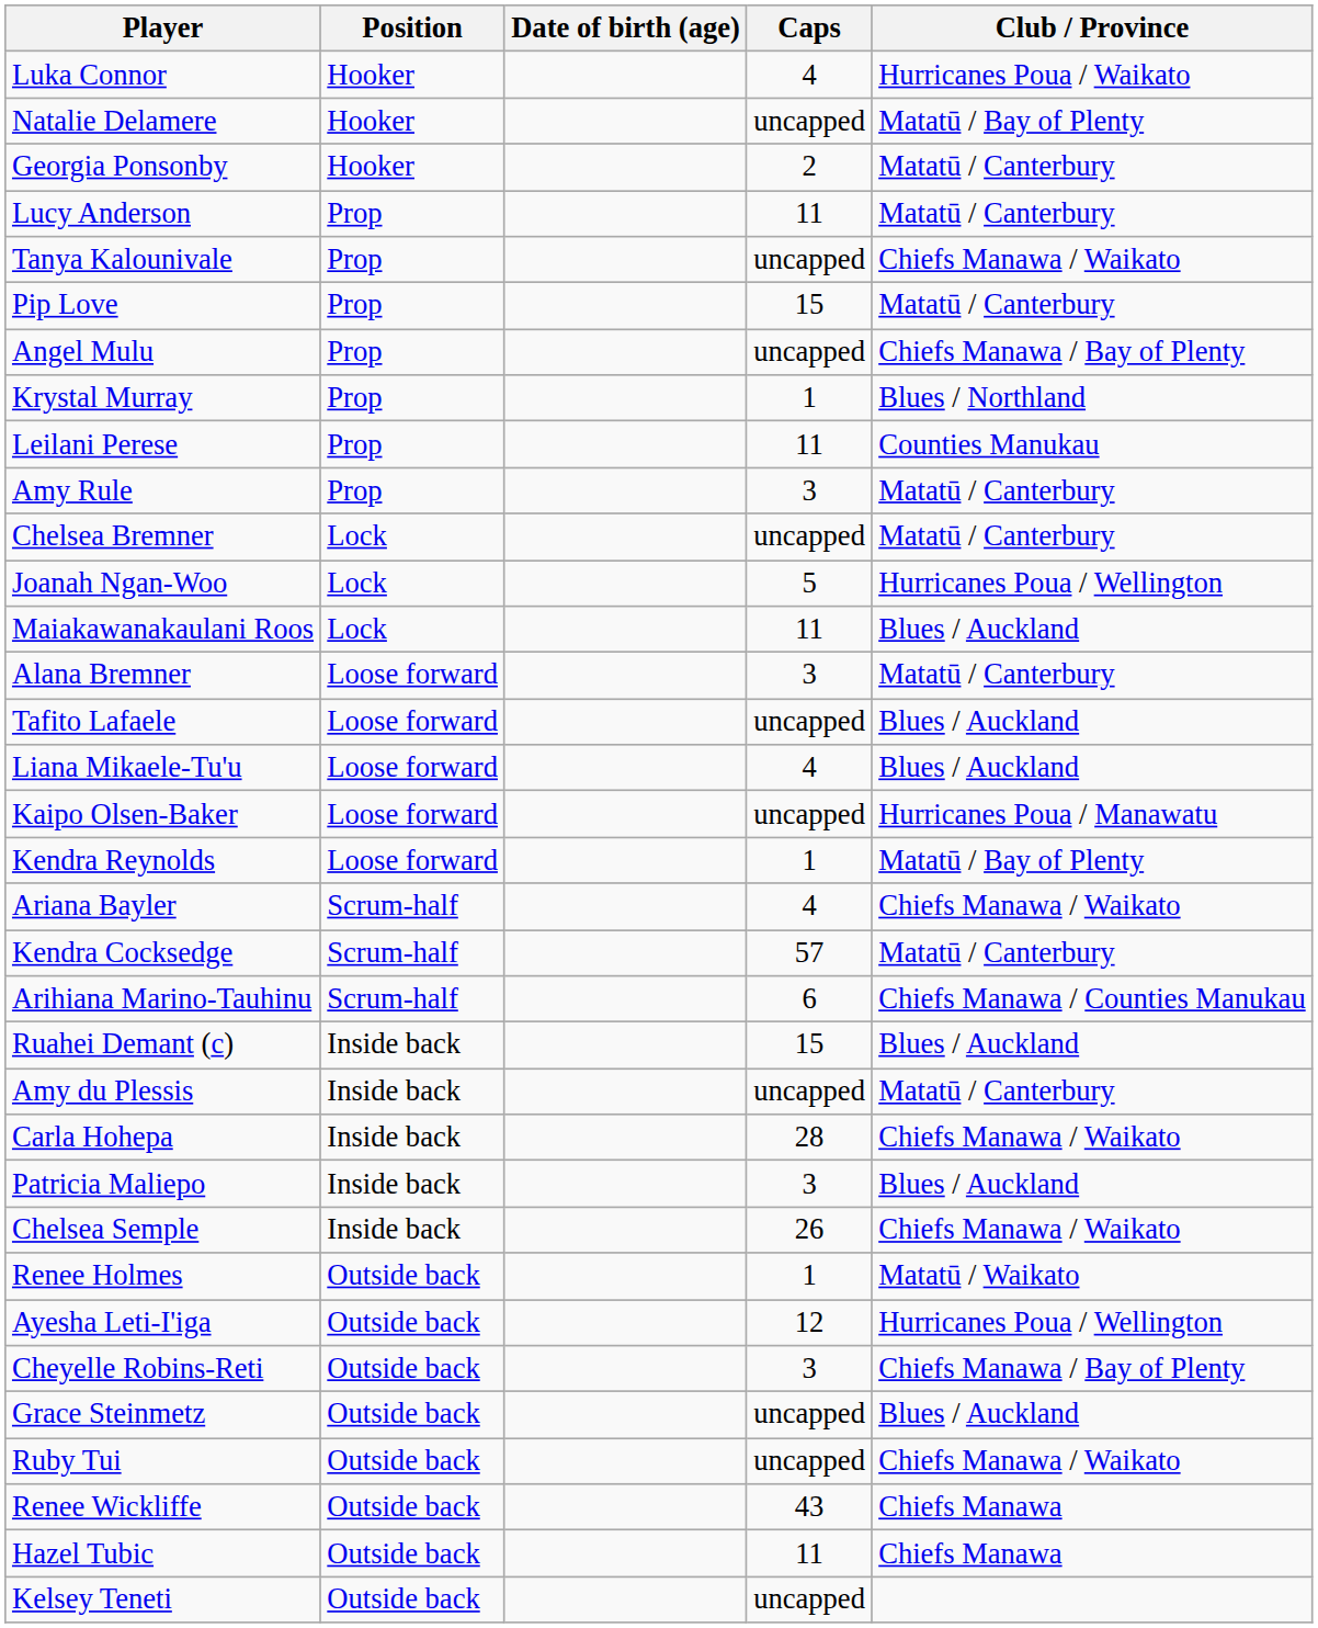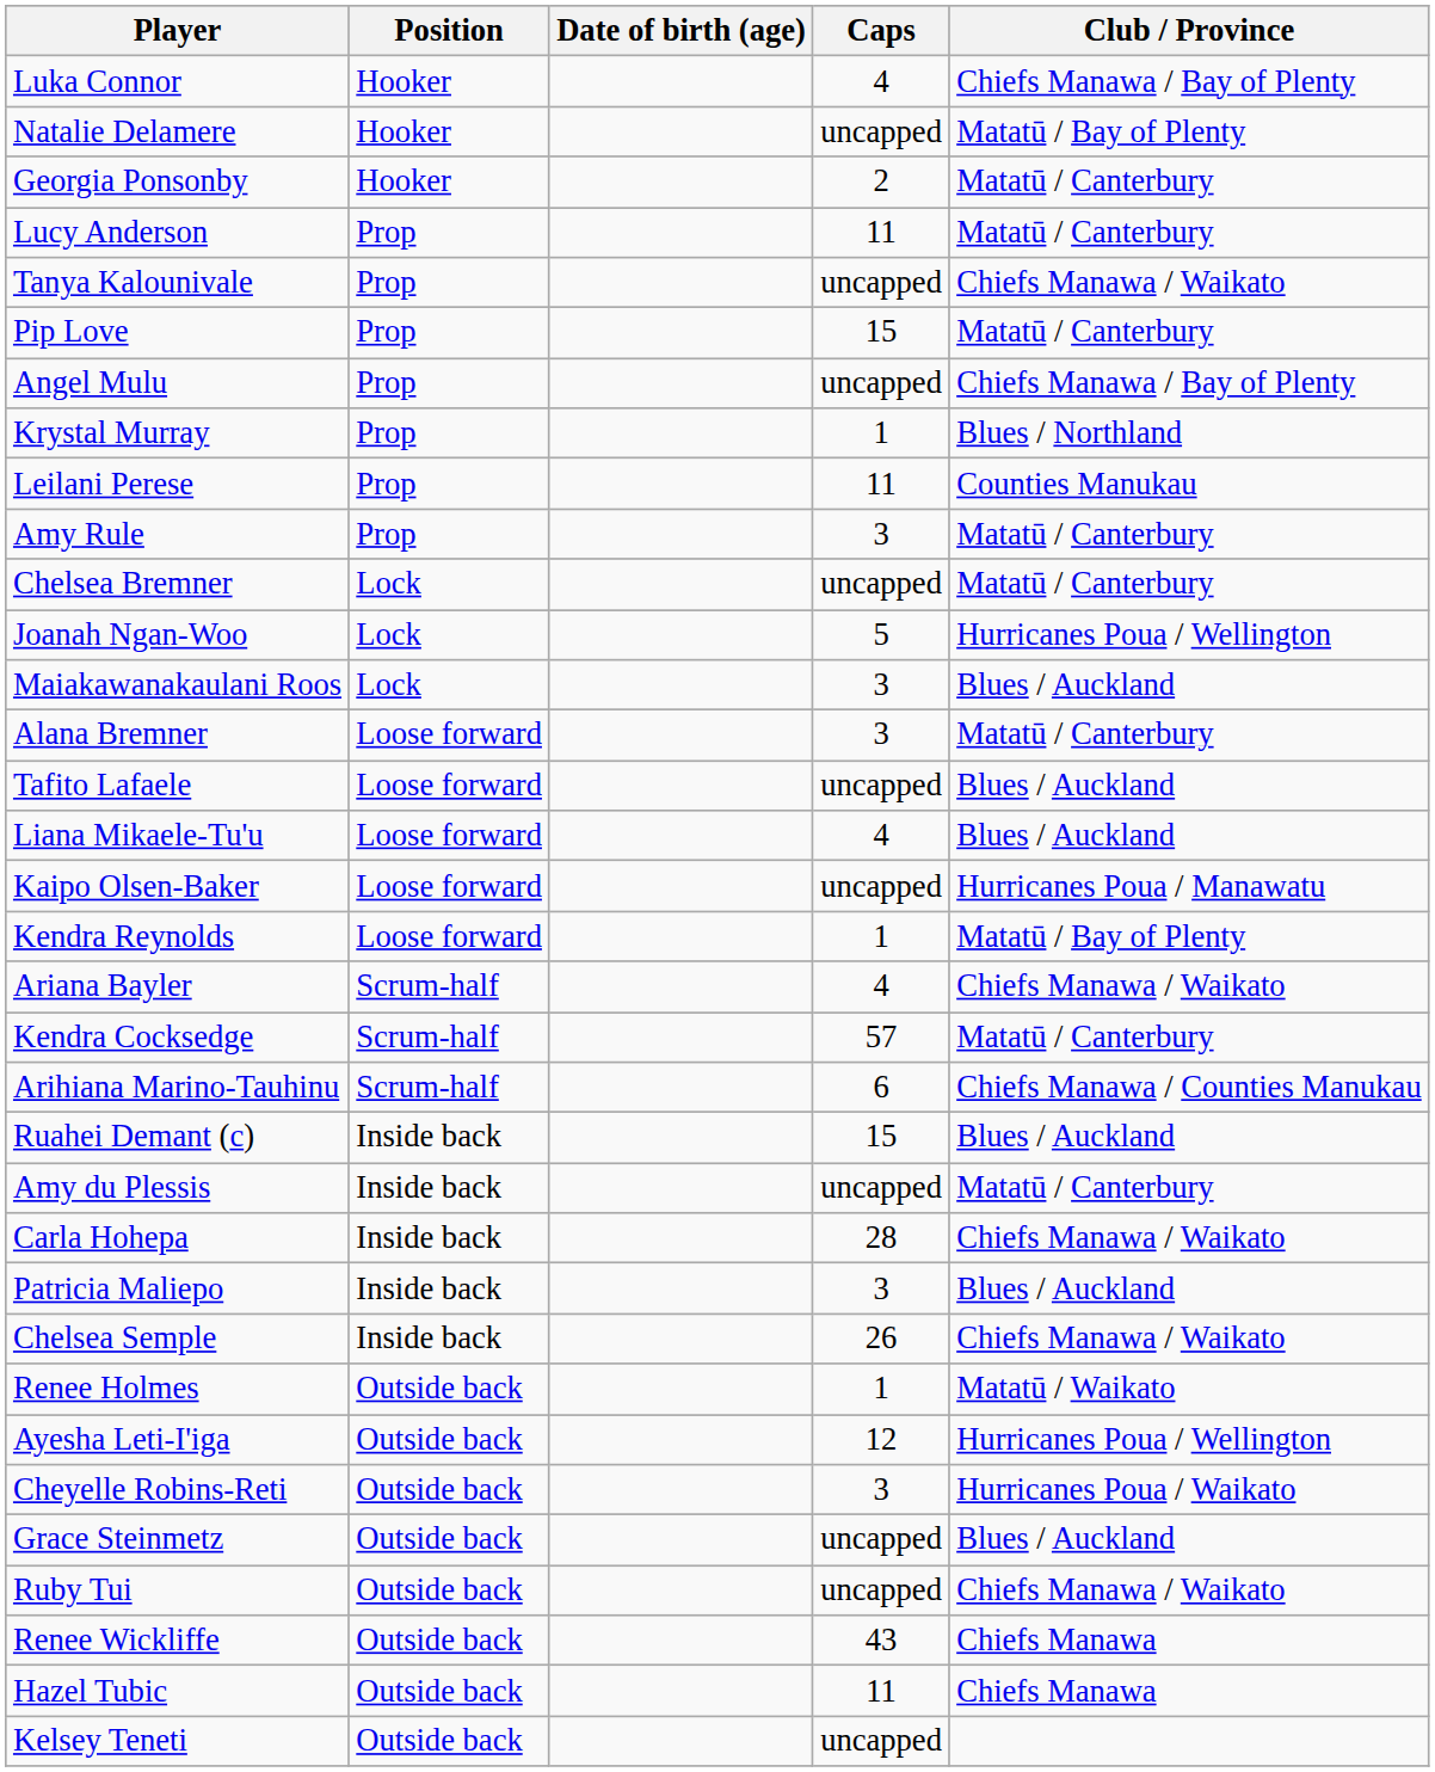 <table class="wikitable sortable">
 <tr>
 <th>Player</th>
 <th>Position</th>
 <th>Date of birth (age)</th>
 <th>Caps</th>
 <th>Club / Province</th>
 </tr>
 <tr>
 <td><a href='#'>Luka Connor</a></td>
 <td><a href='#'>Hooker</a></td>
 <td></td>
 <td align="center">4</td>
-<td> <a href='#'>Hurricanes Poua</a> / <a href='#'>Waikato</a></td>
+<td> <a href='#'>Chiefs Manawa</a> / <a href='#'>Bay of Plenty</a></td>
 </tr>
 <tr>
 <td><a href='#'>Natalie Delamere</a></td>
 <td><a href='#'>Hooker</a></td>
 <td></td>
 <td align="center">uncapped</td>
 <td> <a href='#'>Matatū</a> / <a href='#'>Bay of Plenty</a></td>
 </tr>
 <tr>
 <td><a href='#'>Georgia Ponsonby</a></td>
 <td><a href='#'>Hooker</a></td>
 <td></td>
 <td align="center">2</td>
 <td> <a href='#'>Matatū</a> / <a href='#'>Canterbury</a></td>
 </tr>
 <tr>
 <td><a href='#'>Lucy Anderson</a></td>
 <td><a href='#'>Prop</a></td>
 <td></td>
 <td align="center">11</td>
 <td> <a href='#'>Matatū</a> / <a href='#'>Canterbury</a></td>
 </tr>
 <tr>
 <td><a href='#'>Tanya Kalounivale</a></td>
 <td><a href='#'>Prop</a></td>
 <td></td>
 <td align="center">uncapped</td>
 <td> <a href='#'>Chiefs Manawa</a> / <a href='#'>Waikato</a></td>
 </tr>
 <tr>
 <td><a href='#'>Pip Love</a></td>
 <td><a href='#'>Prop</a></td>
 <td></td>
 <td align="center">15</td>
 <td> <a href='#'>Matatū</a> / <a href='#'>Canterbury</a></td>
 </tr>
 <tr>
 <td><a href='#'>Angel Mulu</a></td>
 <td><a href='#'>Prop</a></td>
 <td></td>
 <td align="center">uncapped</td>
 <td> <a href='#'>Chiefs Manawa</a> / <a href='#'>Bay of Plenty</a></td>
 </tr>
 <tr>
 <td><a href='#'>Krystal Murray</a></td>
 <td><a href='#'>Prop</a></td>
 <td></td>
 <td align="center">1</td>
 <td> <a href='#'>Blues</a> / <a href='#'>Northland</a></td>
 </tr>
 <tr>
 <td><a href='#'>Leilani Perese</a></td>
 <td><a href='#'>Prop</a></td>
 <td></td>
 <td align="center">11</td>
 <td> <a href='#'>Counties Manukau</a></td>
 </tr>
 <tr>
 <td><a href='#'>Amy Rule</a></td>
 <td><a href='#'>Prop</a></td>
 <td></td>
 <td align="center">3</td>
 <td> <a href='#'>Matatū</a> / <a href='#'>Canterbury</a></td>
 </tr>
 <tr>
 <td><a href='#'>Chelsea Bremner</a></td>
 <td><a href='#'>Lock</a></td>
 <td></td>
 <td align="center">uncapped</td>
 <td> <a href='#'>Matatū</a> / <a href='#'>Canterbury</a></td>
 </tr>
 <tr>
 <td><a href='#'>Joanah Ngan-Woo</a></td>
 <td><a href='#'>Lock</a></td>
 <td></td>
 <td align="center">5</td>
 <td> <a href='#'>Hurricanes Poua</a> / <a href='#'>Wellington</a></td>
 </tr>
 <tr>
 <td><a href='#'>Maiakawanakaulani Roos</a></td>
 <td><a href='#'>Lock</a></td>
 <td></td>
-<td align="center">11</td>
+<td align="center">3</td>
 <td> <a href='#'>Blues</a> / <a href='#'>Auckland</a></td>
 </tr>
 <tr>
 <td><a href='#'>Alana Bremner</a></td>
 <td><a href='#'>Loose forward</a></td>
 <td></td>
 <td align="center">3</td>
 <td> <a href='#'>Matatū</a> / <a href='#'>Canterbury</a></td>
 </tr>
 <tr>
 <td><a href='#'>Tafito Lafaele</a></td>
 <td><a href='#'>Loose forward</a></td>
 <td></td>
 <td align="center">uncapped</td>
 <td> <a href='#'>Blues</a> / <a href='#'>Auckland</a></td>
 </tr>
 <tr>
 <td><a href='#'>Liana Mikaele-Tu'u</a></td>
 <td><a href='#'>Loose forward</a></td>
 <td></td>
 <td align="center">4</td>
 <td> <a href='#'>Blues</a> / <a href='#'>Auckland</a></td>
 </tr>
 <tr>
 <td><a href='#'>Kaipo Olsen-Baker</a></td>
 <td><a href='#'>Loose forward</a></td>
 <td></td>
 <td align="center">uncapped</td>
 <td> <a href='#'>Hurricanes Poua</a> / <a href='#'>Manawatu</a></td>
 </tr>
 <tr>
 <td><a href='#'>Kendra Reynolds</a></td>
 <td><a href='#'>Loose forward</a></td>
 <td></td>
 <td align="center">1</td>
 <td> <a href='#'>Matatū</a> / <a href='#'>Bay of Plenty</a></td>
 </tr>
 <tr>
 <td><a href='#'>Ariana Bayler</a></td>
 <td><a href='#'>Scrum-half</a></td>
 <td></td>
 <td align="center">4</td>
 <td> <a href='#'>Chiefs Manawa</a> / <a href='#'>Waikato</a></td>
 </tr>
 <tr>
 <td><a href='#'>Kendra Cocksedge</a></td>
 <td><a href='#'>Scrum-half</a></td>
 <td></td>
 <td align="center">57</td>
 <td> <a href='#'>Matatū</a> / <a href='#'>Canterbury</a></td>
 </tr>
 <tr>
 <td><a href='#'>Arihiana Marino-Tauhinu</a></td>
 <td><a href='#'>Scrum-half</a></td>
 <td></td>
 <td align="center">6</td>
 <td> <a href='#'>Chiefs Manawa</a> / <a href='#'>Counties Manukau</a></td>
 </tr>
 <tr>
 <td><a href='#'>Ruahei Demant</a> (<a href='#'>c</a>)</td>
 <td>Inside back</td>
 <td></td>
 <td align="center">15</td>
 <td> <a href='#'>Blues</a> / <a href='#'>Auckland</a></td>
 </tr>
 <tr>
 <td><a href='#'>Amy du Plessis</a></td>
 <td>Inside back</td>
 <td></td>
 <td align="center">uncapped</td>
 <td> <a href='#'>Matatū</a> / <a href='#'>Canterbury</a></td>
 </tr>
 <tr>
 <td><a href='#'>Carla Hohepa</a></td>
 <td>Inside back</td>
 <td></td>
 <td align="center">28</td>
 <td> <a href='#'>Chiefs Manawa</a> / <a href='#'>Waikato</a></td>
 </tr>
 <tr>
 <td><a href='#'>Patricia Maliepo</a></td>
 <td>Inside back</td>
 <td></td>
 <td align="center">3</td>
 <td> <a href='#'>Blues</a> / <a href='#'>Auckland</a></td>
 </tr>
 <tr>
 <td><a href='#'>Chelsea Semple</a></td>
 <td>Inside back</td>
 <td></td>
 <td align="center">26</td>
 <td> <a href='#'>Chiefs Manawa</a> / <a href='#'>Waikato</a></td>
 </tr>
 <tr>
 <td><a href='#'>Renee Holmes</a></td>
 <td><a href='#'>Outside back</a></td>
 <td></td>
 <td align="center">1</td>
 <td> <a href='#'>Matatū</a> / <a href='#'>Waikato</a></td>
 </tr>
 <tr>
 <td><a href='#'>Ayesha Leti-I'iga</a></td>
 <td><a href='#'>Outside back</a></td>
 <td></td>
 <td align="center">12</td>
 <td> <a href='#'>Hurricanes Poua</a> / <a href='#'>Wellington</a></td>
 </tr>
 <tr>
 <td><a href='#'>Cheyelle Robins-Reti</a></td>
 <td><a href='#'>Outside back</a></td>
 <td></td>
 <td align="center">3</td>
-<td> <a href='#'>Chiefs Manawa</a> / <a href='#'>Bay of Plenty</a></td>
+<td> <a href='#'>Hurricanes Poua</a> / <a href='#'>Waikato</a></td>
 </tr>
 <tr>
 <td><a href='#'>Grace Steinmetz</a></td>
 <td><a href='#'>Outside back</a></td>
 <td></td>
 <td align="center">uncapped</td>
 <td> <a href='#'>Blues</a> / <a href='#'>Auckland</a></td>
 </tr>
 <tr>
 <td><a href='#'>Ruby Tui</a></td>
 <td><a href='#'>Outside back</a></td>
 <td></td>
 <td align="center">uncapped</td>
 <td> <a href='#'>Chiefs Manawa</a> / <a href='#'>Waikato</a></td>
 </tr>
 <tr>
 <td><a href='#'>Renee Wickliffe</a></td>
 <td><a href='#'>Outside back</a></td>
 <td></td>
 <td align="center">43</td>
 <td> <a href='#'>Chiefs Manawa</a></td>
 </tr>
 <tr>
 <td><a href='#'>Hazel Tubic</a></td>
 <td><a href='#'>Outside back</a></td>
 <td></td>
 <td align="center">11</td>
 <td> <a href='#'>Chiefs Manawa</a></td>
 </tr>
 <tr>
 <td><a href='#'>Kelsey Teneti</a></td>
 <td><a href='#'>Outside back</a></td>
 <td></td>
 <td align="center">uncapped</td>
 <td></td>
 </tr>
 </table>
